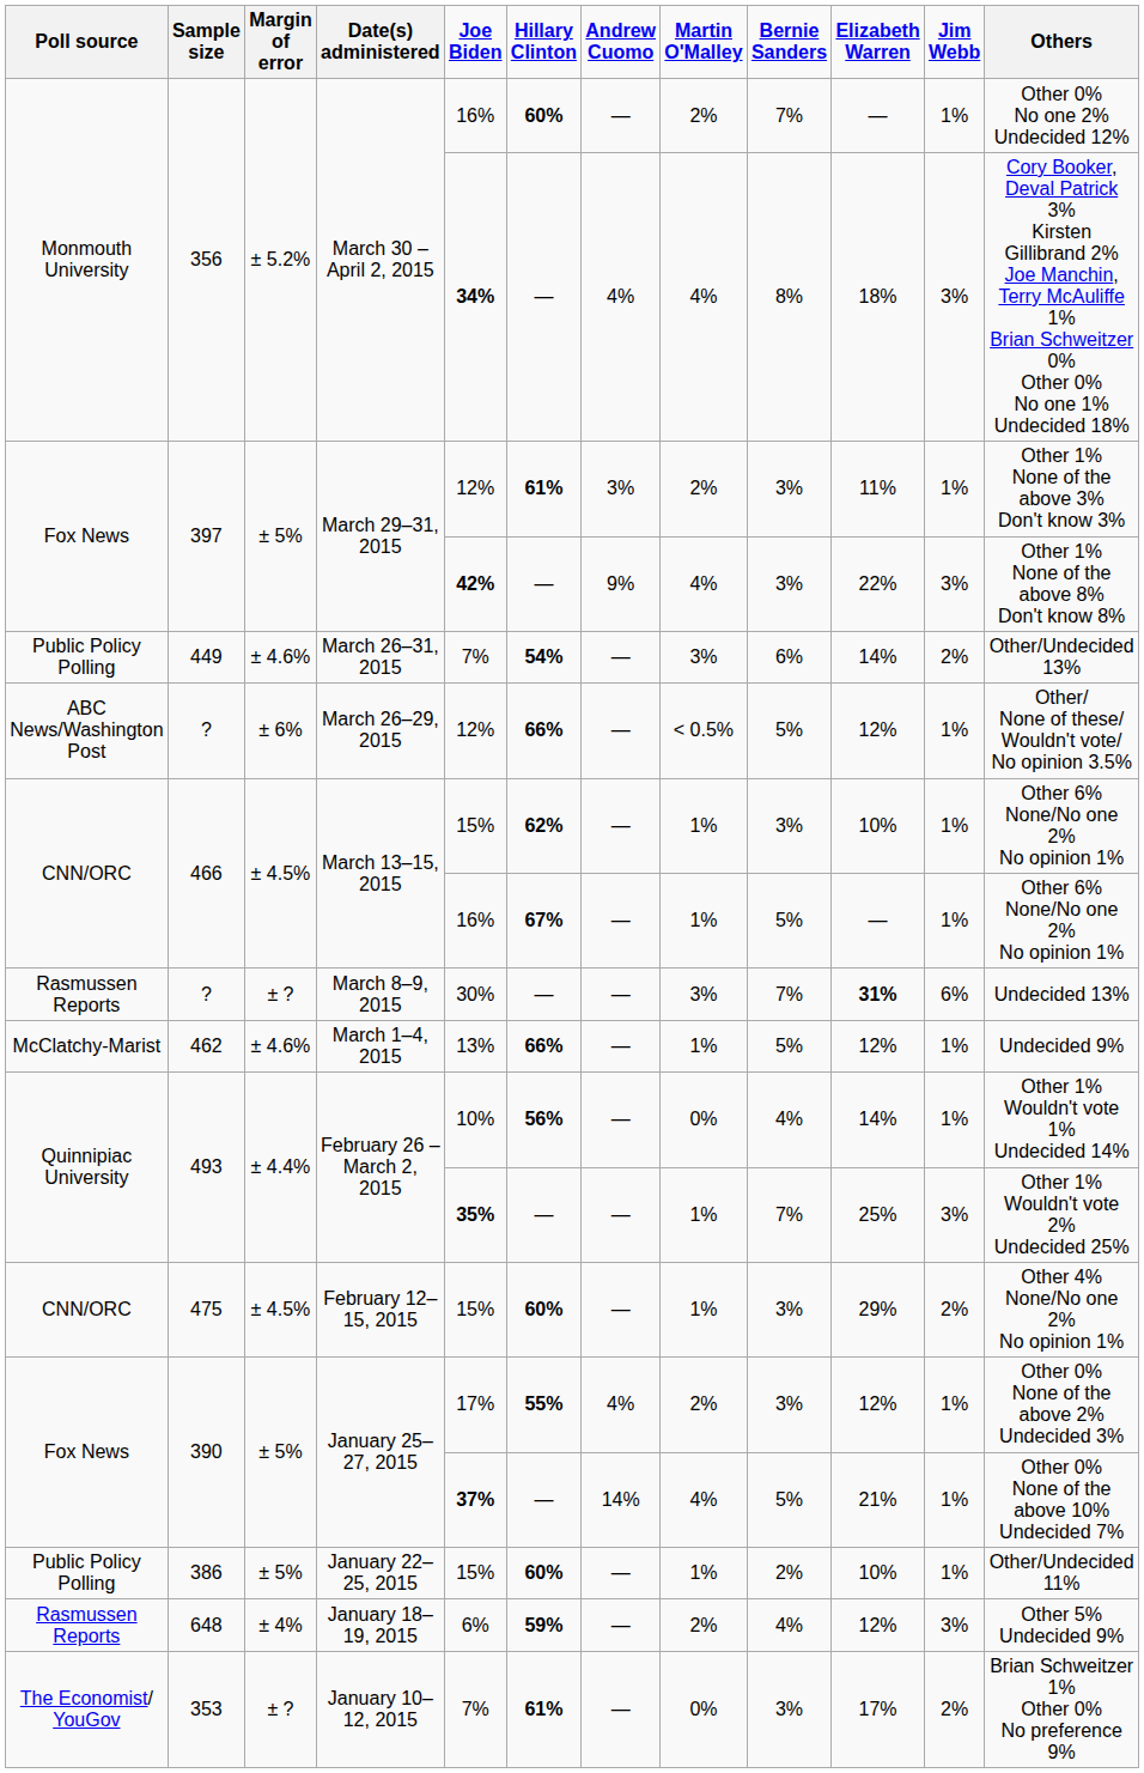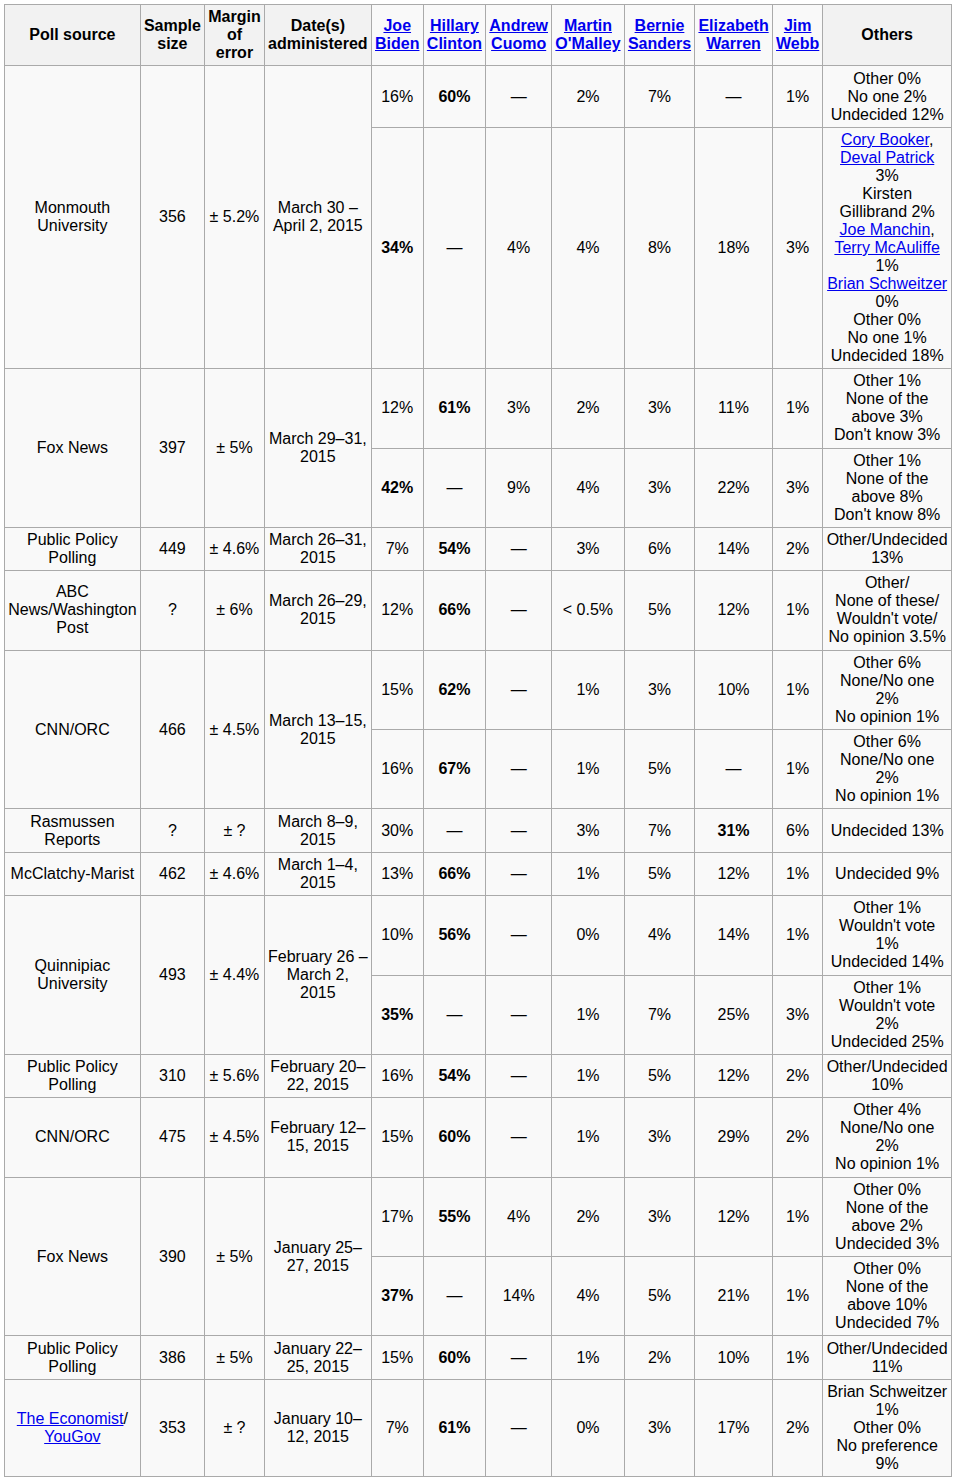 <table class="wikitable" style="text-align:center">
 <tr>
 <th style="width:150px;">Poll source</th>
 <th>Sample<br>size</th>
 <th>Margin<br> of error</th>
 <th>Date(s)<br> administered</th>
 <td><strong><a href='#'>Joe<br>Biden</a></strong></td>
 <td><strong><a href='#'>Hillary<br>Clinton</a></strong></td>
 <td><strong><a href='#'>Andrew<br>Cuomo</a></strong></td>
 <td><strong><a href='#'>Martin<br>O'Malley</a></strong></td>
 <td><strong><a href='#'>Bernie<br>Sanders</a></strong></td>
 <td><strong><a href='#'>Elizabeth<br>Warren</a></strong></td>
 <td><strong><a href='#'>Jim<br>Webb</a></strong></td>
 <th>Others</th>
 </tr>
 <tr>
 <td rowspan=2>Monmouth University</td>
 <td rowspan=2>356</td>
 <td rowspan=2>± 5.2%</td>
 <td rowspan=2>March 30 –<br>April 2, 2015</td>
 <td>16%</td>
 <td><strong>60%</strong></td>
 <td>—</td>
 <td>2%</td>
 <td>7%</td>
 <td>—</td>
 <td>1%</td>
 <td>Other 0%<br>No one 2%<br>Undecided 12%</td>
 </tr>
 <tr>
 <td><strong>34%</strong></td>
 <td>—</td>
 <td>4%</td>
 <td>4%</td>
 <td>8%</td>
 <td>18%</td>
 <td>3%</td>
 <td><a href='#'>Cory Booker</a>, <a href='#'>Deval Patrick</a> 3%<br>Kirsten Gillibrand 2%<br><a href='#'>Joe Manchin</a>, <a href='#'>Terry McAuliffe</a> 1%<br><a href='#'>Brian Schweitzer</a> 0%<br>Other 0%<br>No one 1%<br>Undecided 18%</td>
 </tr>
 <tr>
 <td rowspan=2>Fox News</td>
 <td rowspan=2>397</td>
 <td rowspan=2>± 5%</td>
 <td rowspan=2>March 29–31, 2015</td>
 <td>12%</td>
 <td><strong>61%</strong></td>
 <td>3%</td>
 <td>2%</td>
 <td>3%</td>
 <td>11%</td>
 <td>1%</td>
 <td>Other 1%<br>None of the above 3%<br>Don't know 3%</td>
 </tr>
 <tr>
 <td><strong>42%</strong></td>
 <td>—</td>
 <td>9%</td>
 <td>4%</td>
 <td>3%</td>
 <td>22%</td>
 <td>3%</td>
 <td>Other 1%<br>None of the above 8%<br>Don't know 8%</td>
 </tr>
 <tr>
 <td>Public Policy Polling</td>
 <td>449</td>
 <td>± 4.6%</td>
 <td>March 26–31, 2015</td>
 <td>7%</td>
 <td><strong>54%</strong></td>
 <td>—</td>
 <td>3%</td>
 <td>6%</td>
 <td>14%</td>
 <td>2%</td>
 <td>Other/Undecided 13%</td>
 </tr>
 <tr>
 <td>ABC News/Washington Post</td>
 <td>?</td>
 <td>± 6%</td>
 <td>March 26–29, 2015</td>
 <td>12%</td>
 <td><strong>66%</strong></td>
 <td>—</td>
 <td>< 0.5%</td>
 <td>5%</td>
 <td>12%</td>
 <td>1%</td>
 <td>Other/<br>None of these/<br>Wouldn't vote/<br>No opinion 3.5%</td>
 </tr>
 <tr>
 <td rowspan=2>CNN/ORC</td>
 <td rowspan=2>466</td>
 <td rowspan=2>± 4.5%</td>
 <td rowspan=2>March 13–15, 2015</td>
 <td>15%</td>
 <td><strong>62%</strong></td>
 <td>—</td>
 <td>1%</td>
 <td>3%</td>
 <td>10%</td>
 <td>1%</td>
 <td>Other 6%<br>None/No one 2%<br>No opinion 1%</td>
 </tr>
 <tr>
 <td>16%</td>
 <td><strong>67%</strong></td>
 <td>—</td>
 <td>1%</td>
 <td>5%</td>
 <td>—</td>
 <td>1%</td>
 <td>Other 6%<br>None/No one 2%<br>No opinion 1%</td>
 </tr>
 <tr>
 <td>Rasmussen Reports</td>
 <td>?</td>
 <td>± ?</td>
 <td>March 8–9, 2015</td>
 <td>30%</td>
 <td>—</td>
 <td>—</td>
 <td>3%</td>
 <td>7%</td>
 <td><strong>31%</strong></td>
 <td>6%</td>
 <td>Undecided 13%</td>
 </tr>
 <tr>
 <td>McClatchy-Marist</td>
 <td>462</td>
 <td>± 4.6%</td>
 <td>March 1–4, 2015</td>
 <td>13%</td>
 <td><strong>66%</strong></td>
 <td>—</td>
 <td>1%</td>
 <td>5%</td>
 <td>12%</td>
 <td>1%</td>
 <td>Undecided 9%</td>
 </tr>
 <tr>
 <td rowspan=2>Quinnipiac University</td>
 <td rowspan=2>493</td>
 <td rowspan=2>± 4.4%</td>
 <td rowspan=2>February 26 –<br>March 2, 2015</td>
 <td>10%</td>
 <td><strong>56%</strong></td>
 <td>—</td>
 <td>0%</td>
 <td>4%</td>
 <td>14%</td>
 <td>1%</td>
 <td>Other 1%<br>Wouldn't vote 1%<br>Undecided 14%</td>
 </tr>
 <tr>
 <td><strong>35%</strong></td>
 <td>—</td>
 <td>—</td>
 <td>1%</td>
 <td>7%</td>
 <td>25%</td>
 <td>3%</td>
 <td>Other 1%<br>Wouldn't vote 2%<br>Undecided 25%</td>
 </tr>
 <tr>
+<td>Public Policy Polling</td>
+<td>310</td>
+<td>± 5.6%</td>
+<td>February 20–22, 2015</td>
+<td>16%</td>
+<td><strong>54%</strong></td>
+<td>—</td>
+<td>1%</td>
+<td>5%</td>
+<td>12%</td>
+<td>2%</td>
+<td>Other/Undecided 10%</td>
+</tr>
+<tr>
 <td>CNN/ORC</td>
 <td>475</td>
 <td>± 4.5%</td>
 <td>February 12–15, 2015</td>
 <td>15%</td>
 <td><strong>60%</strong></td>
 <td>—</td>
 <td>1%</td>
 <td>3%</td>
 <td>29%</td>
 <td>2%</td>
 <td>Other 4%<br>None/No one 2%<br>No opinion 1%</td>
 </tr>
 <tr>
 <td rowspan=2>Fox News</td>
 <td rowspan=2>390</td>
 <td rowspan=2>± 5%</td>
 <td rowspan=2>January 25–27, 2015</td>
 <td>17%</td>
 <td><strong>55%</strong></td>
 <td>4%</td>
 <td>2%</td>
 <td>3%</td>
 <td>12%</td>
 <td>1%</td>
 <td>Other 0%<br>None of the above 2%<br>Undecided 3%</td>
 </tr>
 <tr>
 <td><strong>37%</strong></td>
 <td>—</td>
 <td>14%</td>
 <td>4%</td>
 <td>5%</td>
 <td>21%</td>
 <td>1%</td>
 <td>Other 0%<br>None of the above 10%<br>Undecided 7%</td>
 </tr>
 <tr>
 <td>Public Policy Polling</td>
 <td>386</td>
 <td>± 5%</td>
 <td>January 22–25, 2015</td>
 <td>15%</td>
 <td><strong>60%</strong></td>
 <td>—</td>
 <td>1%</td>
 <td>2%</td>
 <td>10%</td>
 <td>1%</td>
 <td>Other/Undecided 11%</td>
 </tr>
 <tr>
-<td><a href='#'>Rasmussen Reports</a></td>
-<td>648</td>
-<td>± 4%</td>
-<td>January 18–19, 2015</td>
-<td>6%</td>
-<td><strong>59%</strong></td>
-<td>—</td>
-<td>2%</td>
-<td>4%</td>
-<td>12%</td>
-<td>3%</td>
-<td>Other 5%<br>Undecided 9%</td>
-</tr>
-<tr>
 <td><a href='#'>The Economist</a>/<a href='#'><br>YouGov</a></td>
 <td>353</td>
 <td>± ?</td>
 <td>January 10–12, 2015</td>
 <td>7%</td>
 <td><strong>61%</strong></td>
 <td>—</td>
 <td>0%</td>
 <td>3%</td>
 <td>17%</td>
 <td>2%</td>
 <td>Brian Schweitzer 1%<br>Other 0%<br>No preference 9%</td>
 </tr>
 <tr>
 </tr>
 </table>
